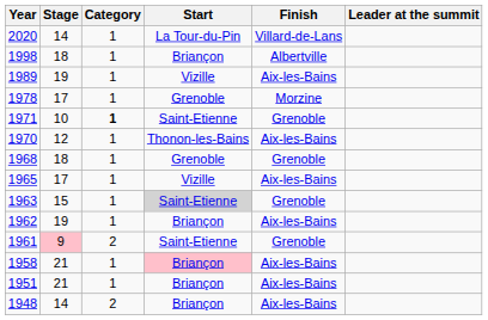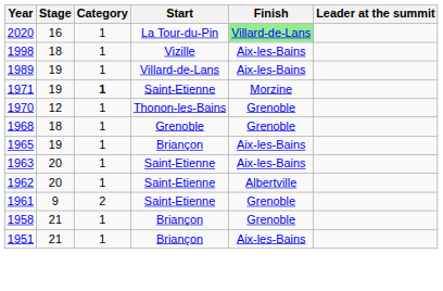 <table class="wikitable" style="text-align: center;">
 <tr>
 <th>Year</th>
 <th>Stage</th>
 <th>Category</th>
 <th>Start</th>
 <th>Finish</th>
 <th>Leader at the summit</th>
 </tr>
 <tr>
 <td><a href='#'>2020</a></td>
-<td>14</td>
+<td>16</td>
 <td>1</td>
 <td><a href='#'>La Tour-du-Pin</a></td>
-<td><a href='#'>Villard-de-Lans</a></td>
+<td style="background: lightgreen;"><a href='#'>Villard-de-Lans</a></td>
 <td align=left></td>
 </tr>
 <tr>
 <td><a href='#'>1998</a></td>
 <td>18</td>
 <td>1</td>
-<td><a href='#'>Briançon</a></td>
-<td><a href='#'>Albertville</a></td>
+<td><a href='#'>Vizille</a></td>
+<td><a href='#'>Aix-les-Bains</a></td>
 <td align=left></td>
 </tr>
 <tr>
 <td><a href='#'>1989</a></td>
 <td>19</td>
 <td>1</td>
-<td><a href='#'>Vizille</a></td>
+<td><a href='#'>Villard-de-Lans</a></td>
 <td><a href='#'>Aix-les-Bains</a></td>
 <td align=left></td>
 </tr>
 <tr>
-<td><a href='#'>1978</a></td>
-<td>17</td>
-<td>1</td>
-<td><a href='#'>Grenoble</a></td>
-<td><a href='#'>Morzine</a></td>
-<td align=left></td>
-</tr>
-<tr>
 <td><a href='#'>1971</a></td>
-<td>10</td>
+<td>19</td>
 <td><strong>1</strong></td>
 <td><a href='#'>Saint-Etienne</a></td>
-<td><a href='#'>Grenoble</a></td>
+<td><a href='#'>Morzine</a></td>
 <td align=left></td>
 </tr>
 <tr>
 <td><a href='#'>1970</a></td>
 <td>12</td>
 <td>1</td>
 <td><a href='#'>Thonon-les-Bains</a></td>
-<td><a href='#'>Aix-les-Bains</a></td>
+<td><a href='#'>Grenoble</a></td>
 <td align=left></td>
 </tr>
 <tr>
 <td><a href='#'>1968</a></td>
 <td>18</td>
 <td>1</td>
 <td><a href='#'>Grenoble</a></td>
 <td><a href='#'>Grenoble</a></td>
 <td align=left></td>
 </tr>
 <tr>
 <td><a href='#'>1965</a></td>
-<td>17</td>
-<td>1</td>
-<td><a href='#'>Vizille</a></td>
-<td><a href='#'>Aix-les-Bains</a></td>
-<td align=left></td>
-</tr>
-<tr>
-<td><a href='#'>1963</a></td>
-<td>15</td>
-<td>1</td>
-<td style="background: lightgrey;"><a href='#'>Saint-Etienne</a></td>
-<td><a href='#'>Grenoble</a></td>
-<td align=left></td>
-</tr>
-<tr>
-<td><a href='#'>1962</a></td>
 <td>19</td>
 <td>1</td>
 <td><a href='#'>Briançon</a></td>
 <td><a href='#'>Aix-les-Bains</a></td>
 <td align=left></td>
 </tr>
 <tr>
+<td><a href='#'>1963</a></td>
+<td>20</td>
+<td>1</td>
+<td><a href='#'>Saint-Etienne</a></td>
+<td><a href='#'>Aix-les-Bains</a></td>
+<td align=left></td>
+</tr>
+<tr>
+<td><a href='#'>1962</a></td>
+<td>20</td>
+<td>1</td>
+<td><a href='#'>Saint-Etienne</a></td>
+<td><a href='#'>Albertville</a></td>
+<td align=left></td>
+</tr>
+<tr>
 <td><a href='#'>1961</a></td>
-<td style="background: pink;">9</td>
+<td>9</td>
 <td>2</td>
 <td><a href='#'>Saint-Etienne</a></td>
 <td><a href='#'>Grenoble</a></td>
 <td align=left></td>
 </tr>
 <tr>
 <td><a href='#'>1958</a></td>
 <td>21</td>
 <td>1</td>
-<td style="background: pink;"><a href='#'>Briançon</a></td>
-<td><a href='#'>Aix-les-Bains</a></td>
+<td><a href='#'>Briançon</a></td>
+<td><a href='#'>Grenoble</a></td>
 <td align=left></td>
 </tr>
 <tr>
 <td><a href='#'>1951</a></td>
 <td>21</td>
 <td>1</td>
 <td><a href='#'>Briançon</a></td>
 <td><a href='#'>Aix-les-Bains</a></td>
 <td align=left></td>
 </tr>
-<tr>
-<td><a href='#'>1948</a></td>
-<td>14</td>
-<td>2</td>
-<td><a href='#'>Briançon</a></td>
-<td><a href='#'>Aix-les-Bains</a></td>
-<td align=left></td>
-</tr>
 </table>
